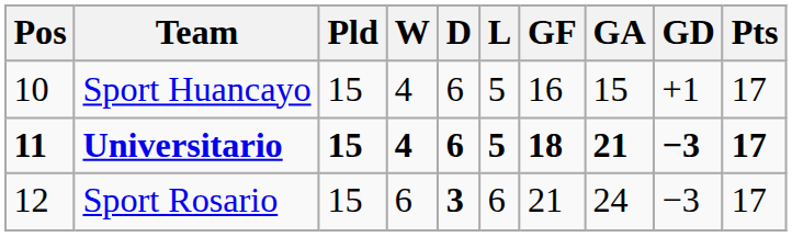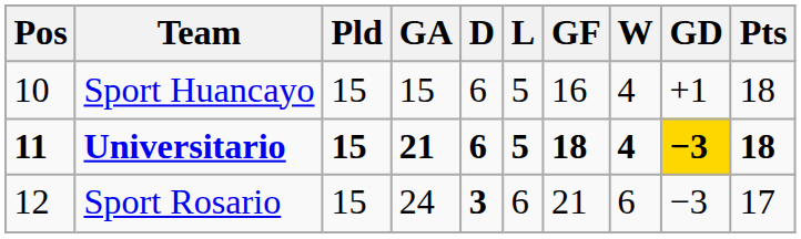 <table class="wikitable">
 <tr>
 <th><abbr>Pos</abbr></th>
 <th>Team</th>
 <th><abbr>Pld</abbr></th>
-<th><abbr>W</abbr></th>
+<th><abbr>GA</abbr></th>
 <th><abbr>D</abbr></th>
 <th><abbr>L</abbr></th>
 <th><abbr>GF</abbr></th>
-<th><abbr>GA</abbr></th>
+<th><abbr>W</abbr></th>
 <th><abbr>GD</abbr></th>
 <th><abbr>Pts</abbr></th>
 </tr>
 <tr>
 <td>10</td>
 <td><a href='#'>Sport Huancayo</a></td>
 <td>15</td>
-<td>4</td>
+<td>15</td>
 <td>6</td>
 <td>5</td>
 <td>16</td>
-<td>15</td>
+<td>4</td>
 <td>+1</td>
-<td>17</td>
+<td>18</td>
 </tr>
 <tr>
 <td><strong>11</strong></td>
 <td><a href='#'><strong>Universitario</strong></a></td>
 <td><strong>15</strong></td>
-<td><strong>4</strong></td>
+<td><strong>21</strong></td>
 <td><strong>6</strong></td>
 <td><strong>5</strong></td>
 <td><strong>18</strong></td>
-<td><strong>21</strong></td>
-<td><strong>−3</strong></td>
-<td><strong>17</strong></td>
+<td><strong>4</strong></td>
+<td style="background: gold;"><strong>−3</strong></td>
+<td><strong>18</strong></td>
 </tr>
 <tr>
 <td>12</td>
 <td><a href='#'>Sport Rosario</a></td>
 <td>15</td>
-<td>6</td>
+<td>24</td>
 <td><strong>3</strong></td>
 <td>6</td>
 <td>21</td>
-<td>24</td>
+<td>6</td>
 <td>−3</td>
 <td>17</td>
 </tr>
 </table>
